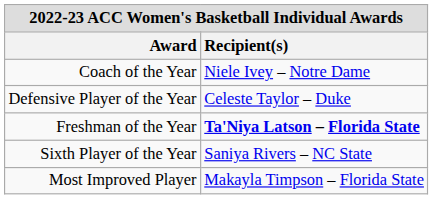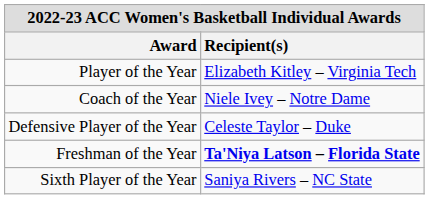 <table class="wikitable" style="white-space:nowrap; font-size:90%;">
 <tr>
 <td colspan="2" style="text-align:center; background:#ddd;"><strong>2022-23 ACC Women's Basketball Individual Awards</strong></td>
 </tr>
 <tr>
 <th style="text-align:right;">Award</th>
 <th style="text-align:left;">Recipient(s)</th>
+</tr>
+<tr>
+<td style="text-align:right;">Player of the Year</td>
+<td style="text-align:left;"><a href='#'>Elizabeth Kitley</a> – <a href='#'>Virginia Tech</a></td>
 </tr>
 <tr>
 <td style="text-align:right;">Coach of the Year</td>
 <td style="text-align:left;"><a href='#'>Niele Ivey</a> – <a href='#'>Notre Dame</a></td>
 </tr>
 <tr>
 <td style="text-align:right;">Defensive Player of the Year</td>
 <td style="text-align:left;"><a href='#'>Celeste Taylor</a> – <a href='#'>Duke</a></td>
 </tr>
 <tr>
 <td style="text-align:right;">Freshman of the Year</td>
 <td style="text-align:left;"><strong><a href='#'>Ta'Niya Latson</a> – <a href='#'>Florida State</a></strong></td>
 </tr>
 <tr>
 <td style="text-align:right;">Sixth Player of the Year</td>
 <td style="text-align:left;"><a href='#'>Saniya Rivers</a> – <a href='#'>NC State</a></td>
 </tr>
-<tr>
-<td style="text-align:right;">Most Improved Player</td>
-<td style="text-align:left;"><a href='#'>Makayla Timpson</a> – <a href='#'>Florida State</a></td>
-</tr>
 </table>
